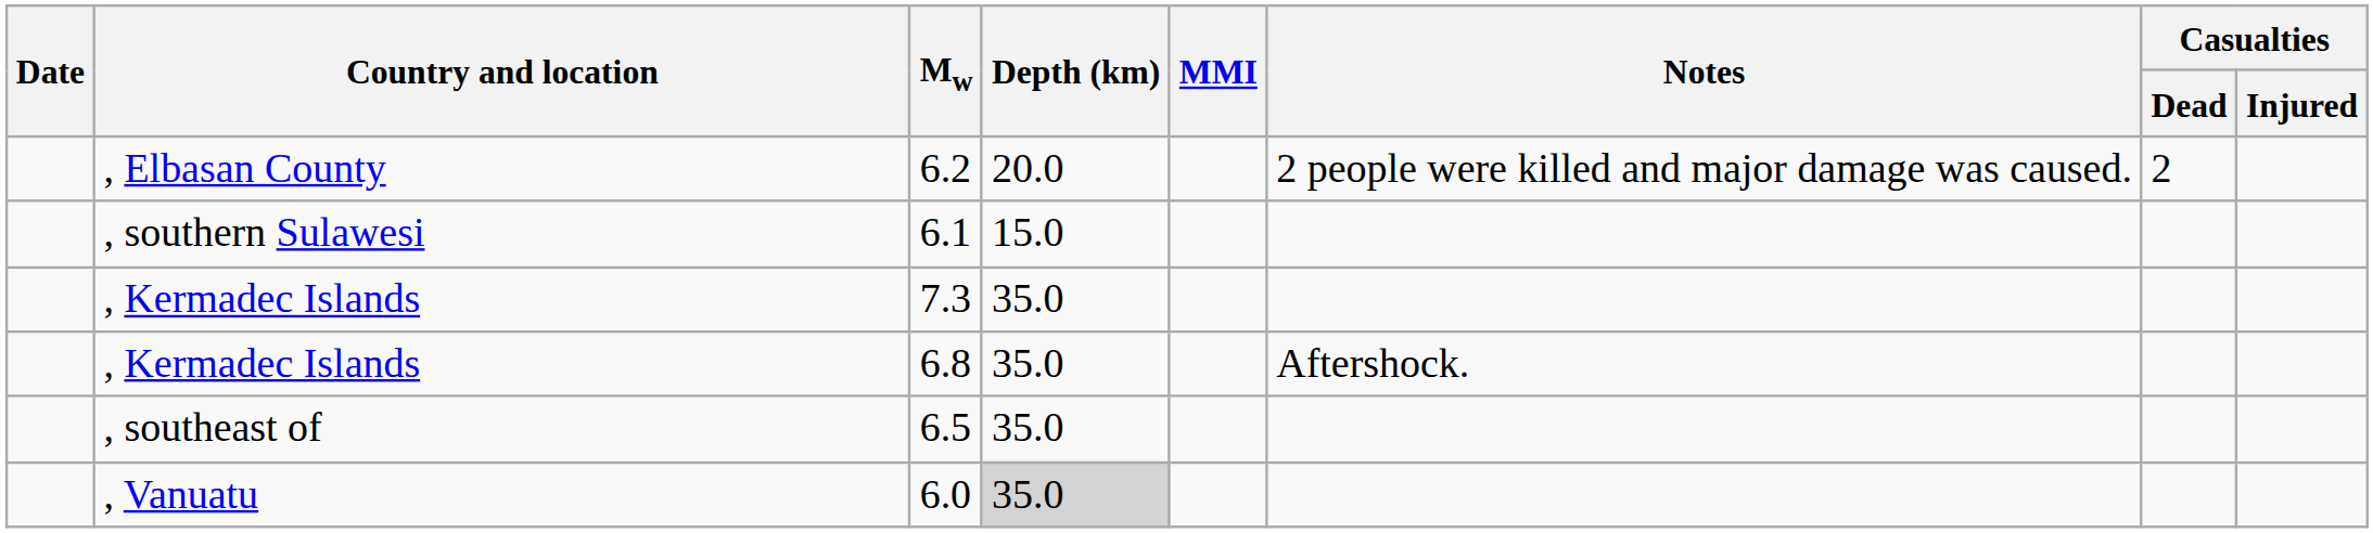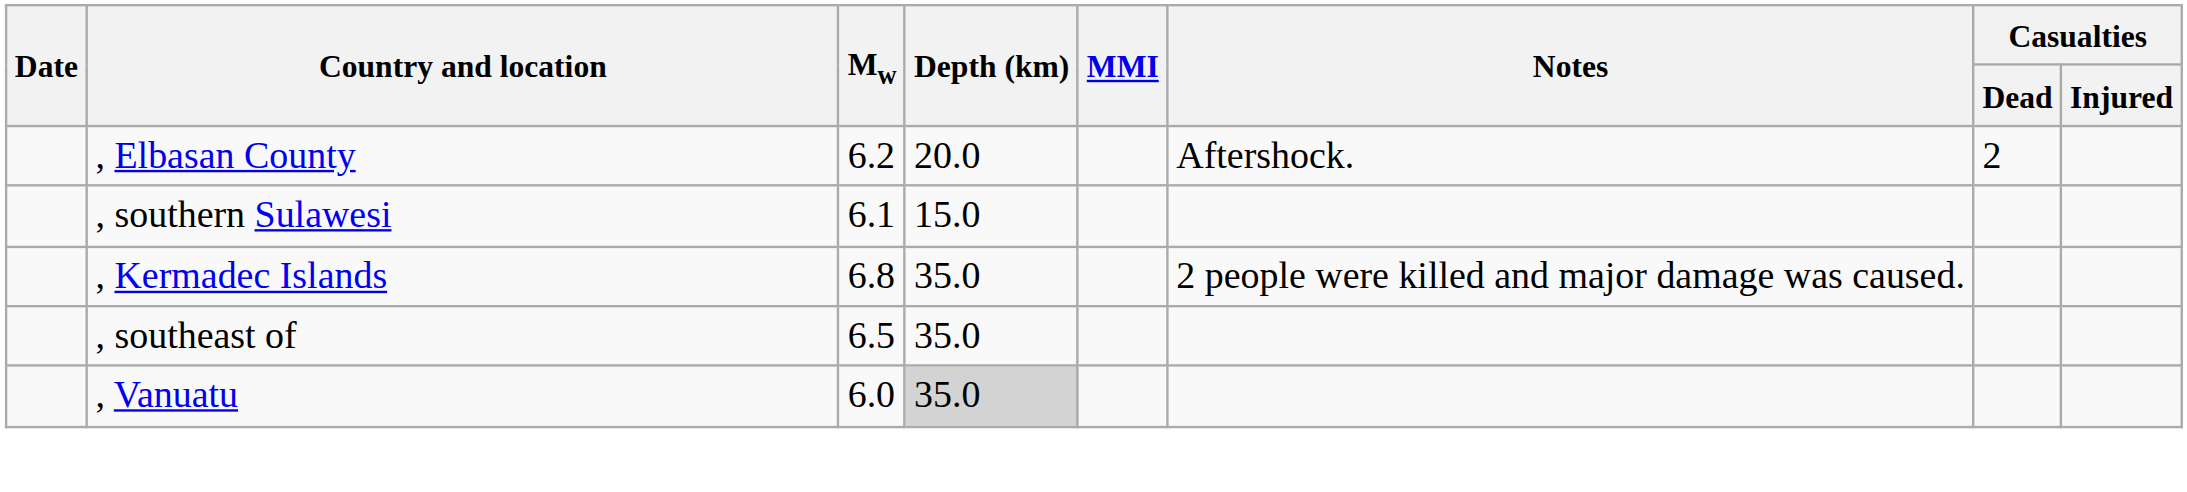 <table class="wikitable sortable sort-under" style="border:1px black; margin-left:1em;">
 <tr>
 <th rowspan="2"><small>Date</small></th>
 <th rowspan="2" style="width: 310px"><small>Country and location</small></th>
 <th rowspan="2"><small>M<sub>w</sub></small></th>
 <th rowspan="2"><small>Depth (km)</small></th>
 <th rowspan="2"><small><a href='#'>MMI</a></small></th>
 <th rowspan="2" class="unsortable"><small>Notes</small></th>
 <th colspan="2"><small>Casualties</small></th>
 </tr>
 <tr>
 <th><small>Dead</small></th>
 <th><small>Injured</small></th>
 </tr>
 <tr>
 <td></td>
 <td>, <a href='#'>Elbasan County</a></td>
 <td>6.2</td>
 <td>20.0</td>
 <td></td>
-<td>2 people were killed and major damage was caused.</td>
+<td>Aftershock.</td>
 <td>2</td>
 <td></td>
 </tr>
 <tr>
 <td></td>
 <td>, southern <a href='#'>Sulawesi</a></td>
 <td>6.1</td>
 <td>15.0</td>
 <td></td>
 <td></td>
 <td></td>
 <td></td>
 </tr>
 <tr>
 <td></td>
 <td>, <a href='#'>Kermadec Islands</a></td>
-<td>7.3</td>
-<td>35.0</td>
-<td></td>
-<td></td>
-<td></td>
-<td></td>
-</tr>
-<tr>
-<td></td>
-<td>, <a href='#'>Kermadec Islands</a></td>
 <td>6.8</td>
 <td>35.0</td>
 <td></td>
-<td>Aftershock.</td>
+<td>2 people were killed and major damage was caused.</td>
 <td></td>
 <td></td>
 </tr>
 <tr>
 <td></td>
 <td>, southeast of</td>
 <td>6.5</td>
 <td>35.0</td>
 <td></td>
 <td></td>
 <td></td>
 <td></td>
 </tr>
 <tr>
 <td></td>
 <td>, <a href='#'>Vanuatu</a></td>
 <td>6.0</td>
 <td style="background: lightgrey;">35.0</td>
 <td></td>
 <td></td>
 <td></td>
 <td></td>
 </tr>
 </table>
